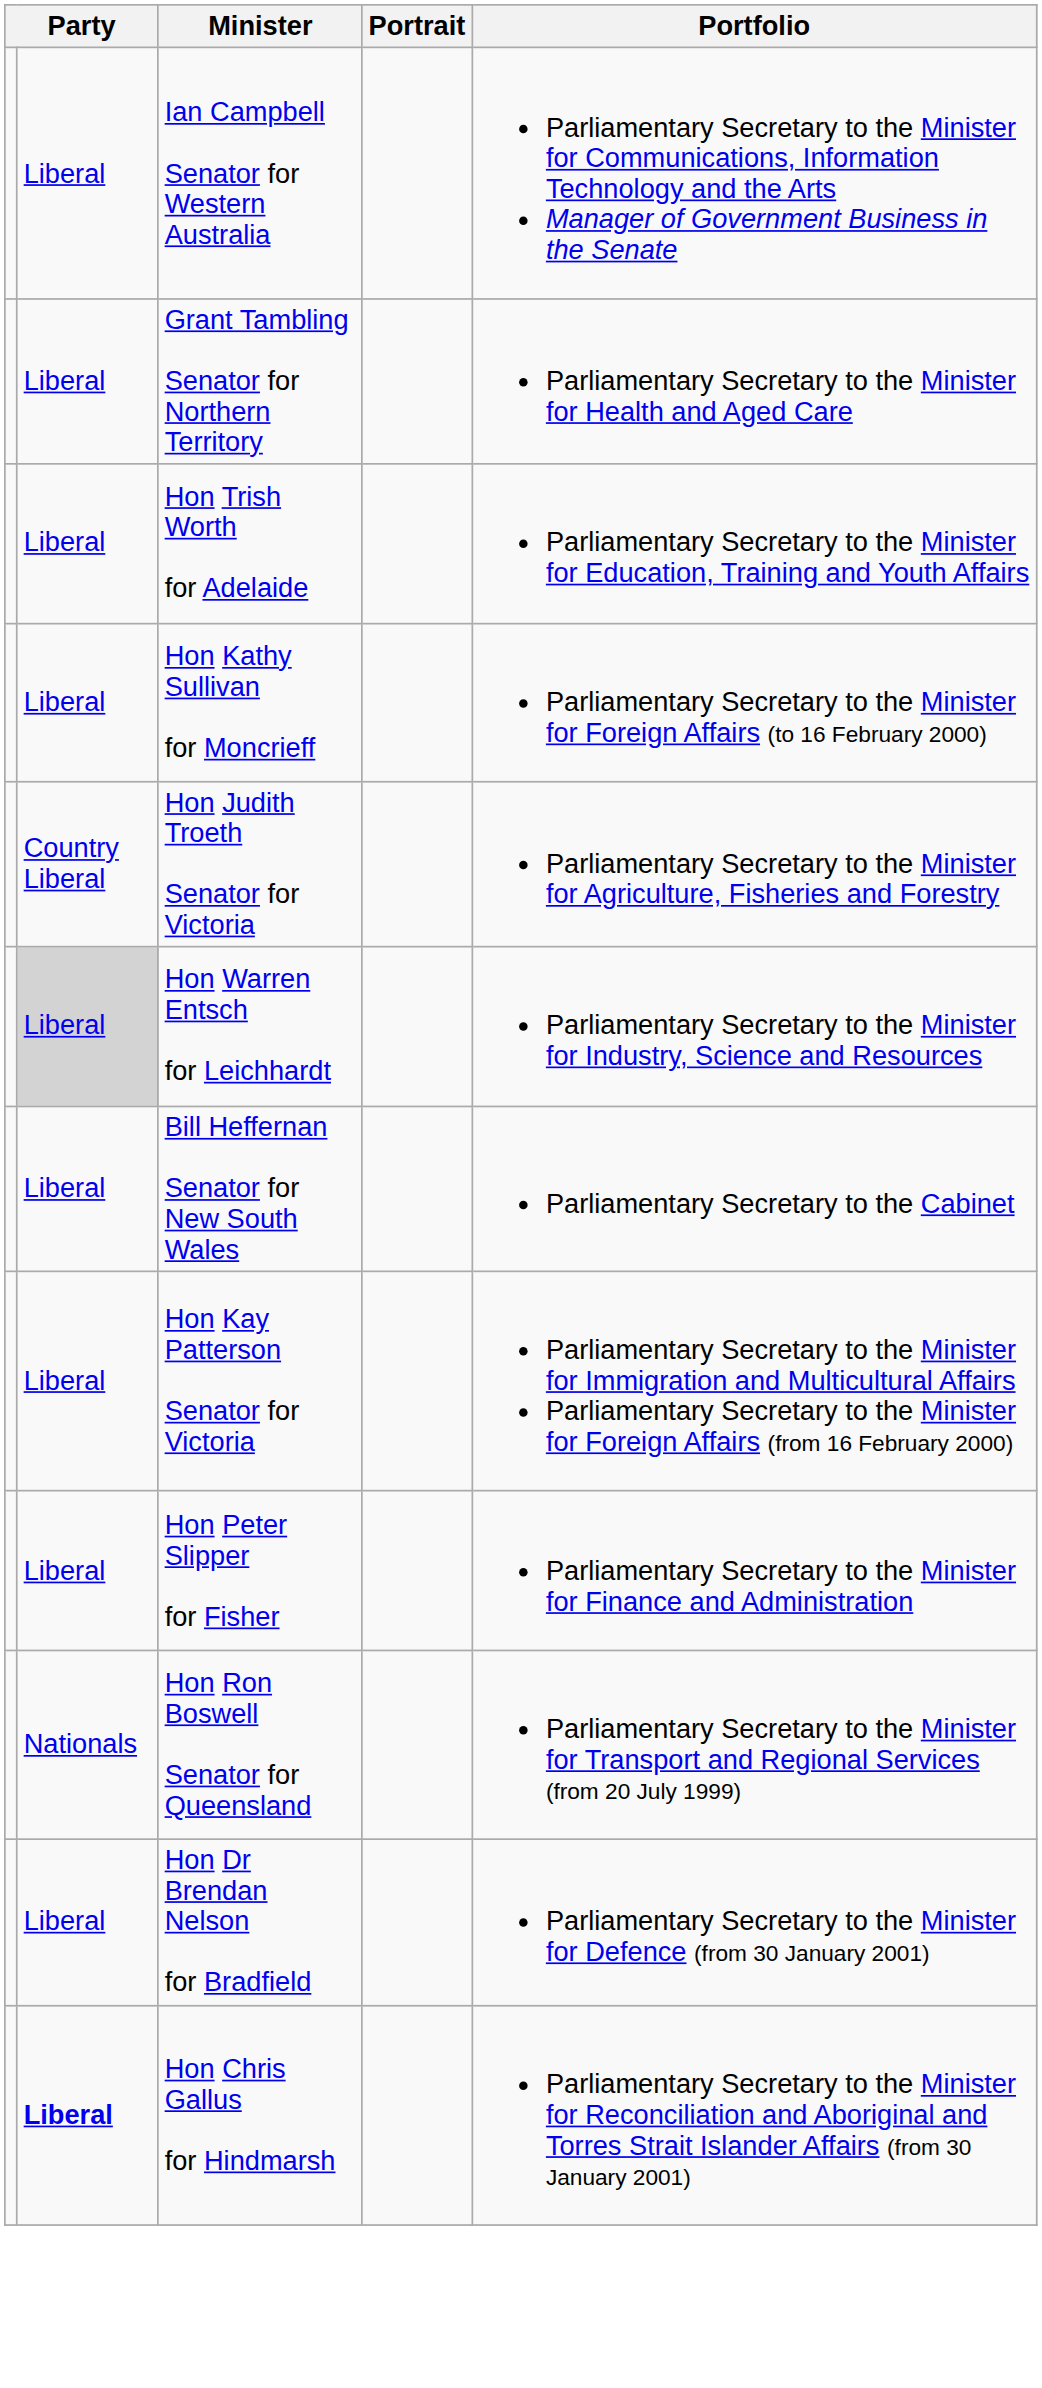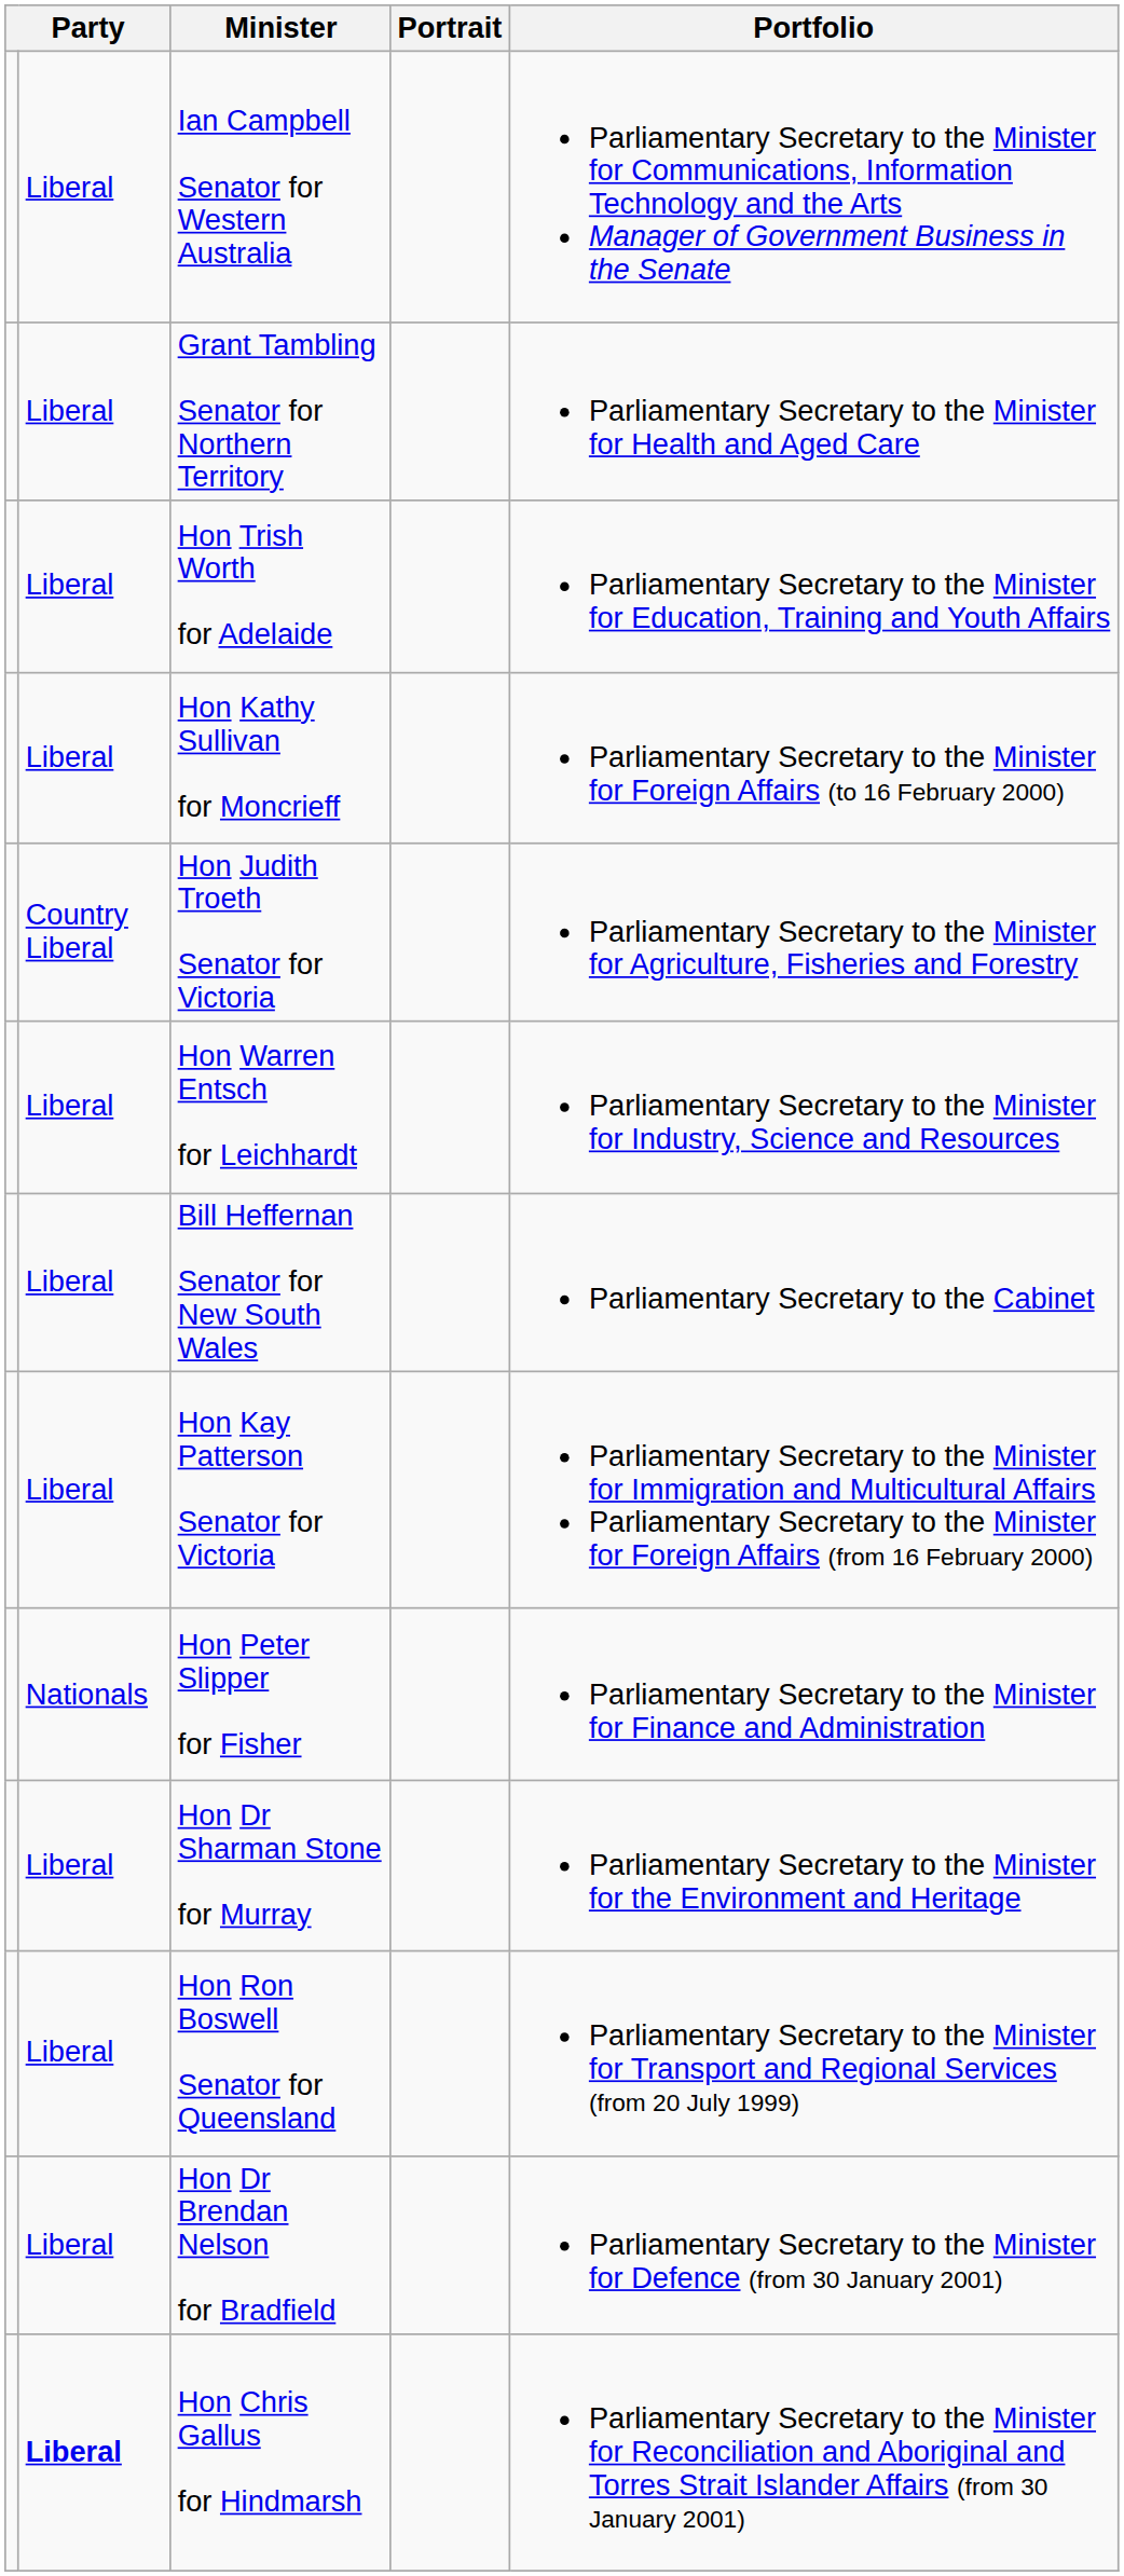 <table class="wikitable sortable">
 <tr>
 <th colspan="2">Party</th>
 <th>Minister</th>
 <th>Portrait</th>
 <th>Portfolio</th>
 </tr>
 <tr>
 <td></td>
 <td><a href='#'>Liberal</a></td>
 <td><a href='#'>Ian Campbell</a> <br><br><a href='#'>Senator</a> for <a href='#'>Western Australia</a> <br></td>
 <td></td>
 <td><br><ul><li>Parliamentary Secretary to the <a href='#'>Minister for Communications, Information Technology and the Arts</a></li><li><em><a href='#'>Manager of Government Business in the Senate</a></em></li></ul></td>
 </tr>
 <tr>
 <td></td>
 <td><a href='#'>Liberal</a></td>
 <td><a href='#'>Grant Tambling</a> <br><br><a href='#'>Senator</a> for <a href='#'>Northern Territory</a> <br></td>
 <td></td>
 <td><br><ul><li>Parliamentary Secretary to the <a href='#'>Minister for Health and Aged Care</a></li></ul></td>
 </tr>
 <tr>
 <td></td>
 <td><a href='#'>Liberal</a></td>
 <td><a href='#'>Hon</a> <a href='#'>Trish Worth</a> <br><br> for <a href='#'>Adelaide</a> <br></td>
 <td></td>
 <td><br><ul><li>Parliamentary Secretary to the <a href='#'>Minister for Education, Training and Youth Affairs</a></li></ul></td>
 </tr>
 <tr>
 <td></td>
 <td><a href='#'>Liberal</a></td>
 <td><a href='#'>Hon</a> <a href='#'>Kathy Sullivan</a> <br><br> for <a href='#'>Moncrieff</a> <br></td>
 <td></td>
 <td><br><ul><li>Parliamentary Secretary to the <a href='#'>Minister for Foreign Affairs</a> <small>(to 16 February 2000)</small></li></ul></td>
 </tr>
 <tr>
 <td></td>
 <td><a href='#'>Country Liberal</a></td>
 <td><a href='#'>Hon</a> <a href='#'>Judith Troeth</a> <br><br><a href='#'>Senator</a> for <a href='#'>Victoria</a> <br></td>
 <td></td>
 <td><br><ul><li>Parliamentary Secretary to the <a href='#'>Minister for Agriculture, Fisheries and Forestry</a></li></ul></td>
 </tr>
 <tr>
 <td></td>
-<td style="background: lightgrey;"><a href='#'>Liberal</a></td>
+<td><a href='#'>Liberal</a></td>
 <td><a href='#'>Hon</a> <a href='#'>Warren Entsch</a> <br><br> for <a href='#'>Leichhardt</a> <br></td>
 <td></td>
 <td><br><ul><li>Parliamentary Secretary to the <a href='#'>Minister for Industry, Science and Resources</a></li></ul></td>
 </tr>
 <tr>
 <td></td>
 <td><a href='#'>Liberal</a></td>
 <td><a href='#'>Bill Heffernan</a> <br><br><a href='#'>Senator</a> for <a href='#'>New South Wales</a> <br></td>
 <td></td>
 <td><br><ul><li>Parliamentary Secretary to the <a href='#'>Cabinet</a></li></ul></td>
 </tr>
 <tr>
 <td></td>
 <td><a href='#'>Liberal</a></td>
 <td><a href='#'>Hon</a> <a href='#'>Kay Patterson</a> <br><br><a href='#'>Senator</a> for <a href='#'>Victoria</a> <br></td>
 <td></td>
 <td><br><ul><li>Parliamentary Secretary to the <a href='#'>Minister for Immigration and Multicultural Affairs</a></li><li>Parliamentary Secretary to the <a href='#'>Minister for Foreign Affairs</a> <small>(from 16 February 2000)</small></li></ul></td>
 </tr>
 <tr>
 <td></td>
-<td><a href='#'>Liberal</a></td>
+<td><a href='#'>Nationals</a></td>
 <td><a href='#'>Hon</a> <a href='#'>Peter Slipper</a> <br><br> for <a href='#'>Fisher</a> <br></td>
 <td></td>
 <td><br><ul><li>Parliamentary Secretary to the <a href='#'>Minister for Finance and Administration</a></li></ul></td>
 </tr>
 <tr>
 <td></td>
-<td><a href='#'>Nationals</a></td>
+<td><a href='#'>Liberal</a></td>
+<td><a href='#'>Hon</a> <a href='#'>Dr Sharman Stone</a> <br><br> for <a href='#'>Murray</a> <br></td>
+<td></td>
+<td><br><ul><li>Parliamentary Secretary to the <a href='#'>Minister for the Environment and Heritage</a></li></ul></td>
+</tr>
+<tr>
+<td></td>
+<td><a href='#'>Liberal</a></td>
 <td><a href='#'>Hon</a> <a href='#'>Ron Boswell</a> <br><br><a href='#'>Senator</a> for <a href='#'>Queensland</a> <br></td>
 <td></td>
 <td><br><ul><li>Parliamentary Secretary to the <a href='#'>Minister for Transport and Regional Services</a> <small>(from 20 July 1999)</small></li></ul></td>
 </tr>
 <tr>
 <td></td>
 <td><a href='#'>Liberal</a></td>
 <td><a href='#'>Hon</a> <a href='#'>Dr Brendan Nelson</a> <br><br> for <a href='#'>Bradfield</a> <br></td>
 <td></td>
 <td><br><ul><li>Parliamentary Secretary to the <a href='#'>Minister for Defence</a> <small>(from 30 January 2001)</small></li></ul></td>
 </tr>
 <tr>
 <td></td>
 <td><strong><a href='#'>Liberal</a></strong></td>
 <td><a href='#'>Hon</a> <a href='#'>Chris Gallus</a> <br><br> for <a href='#'>Hindmarsh</a> <br></td>
 <td></td>
 <td><br><ul><li>Parliamentary Secretary to the <a href='#'>Minister for Reconciliation and Aboriginal and Torres Strait Islander Affairs</a> <small>(from 30 January 2001)</small></li></ul></td>
 </tr>
 </table>
